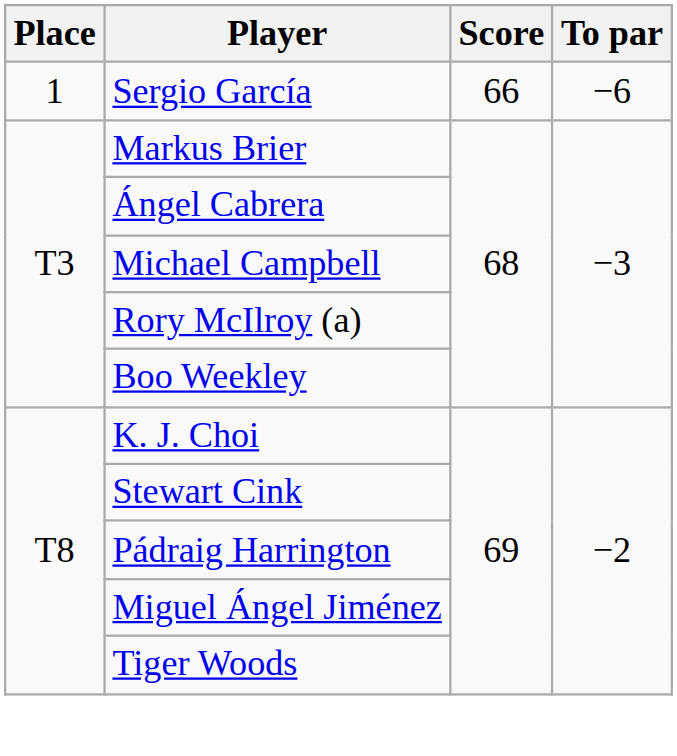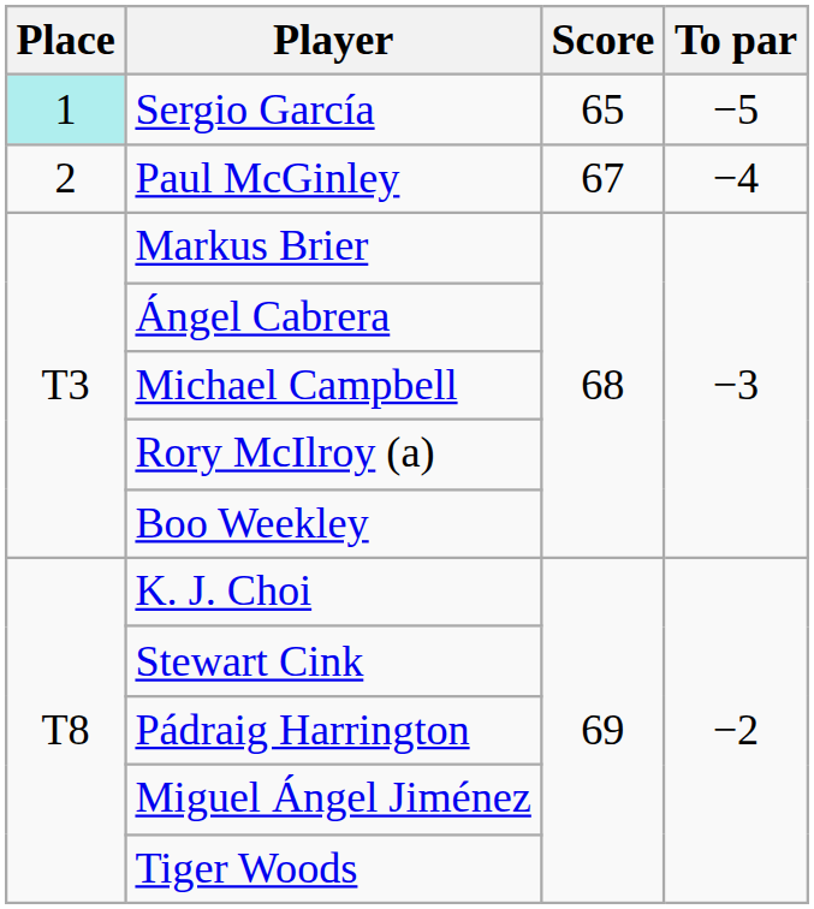 <table class="wikitable">
 <tr>
 <th>Place</th>
 <th>Player</th>
 <th>Score</th>
 <th>To par</th>
 </tr>
 <tr>
-<td align="center">1</td>
+<td align="center" style="background: paleturquoise;">1</td>
 <td> <a href='#'>Sergio García</a></td>
-<td align="center">66</td>
-<td align="center">−6</td>
+<td align="center">65</td>
+<td align="center">−5</td>
+</tr>
+<tr>
+<td align="center">2</td>
+<td> <a href='#'>Paul McGinley</a></td>
+<td align="center">67</td>
+<td align="center">−4</td>
 </tr>
 <tr>
 <td rowspan="5" align="center">T3</td>
 <td> <a href='#'>Markus Brier</a></td>
 <td rowspan="5" align="center">68</td>
 <td rowspan="5" align="center">−3</td>
 </tr>
 <tr>
 <td> <a href='#'>Ángel Cabrera</a></td>
 </tr>
 <tr>
 <td> <a href='#'>Michael Campbell</a></td>
 </tr>
 <tr>
 <td> <a href='#'>Rory McIlroy</a> (a)</td>
 </tr>
 <tr>
 <td> <a href='#'>Boo Weekley</a></td>
 </tr>
 <tr>
 <td rowspan="5" align="center">T8</td>
 <td> <a href='#'>K. J. Choi</a></td>
 <td rowspan="5" align="center">69</td>
 <td rowspan="5" align="center">−2</td>
 </tr>
 <tr>
 <td> <a href='#'>Stewart Cink</a></td>
 </tr>
 <tr>
 <td> <a href='#'>Pádraig Harrington</a></td>
 </tr>
 <tr>
 <td> <a href='#'>Miguel Ángel Jiménez</a></td>
 </tr>
 <tr>
 <td> <a href='#'>Tiger Woods</a></td>
 </tr>
 </table>
